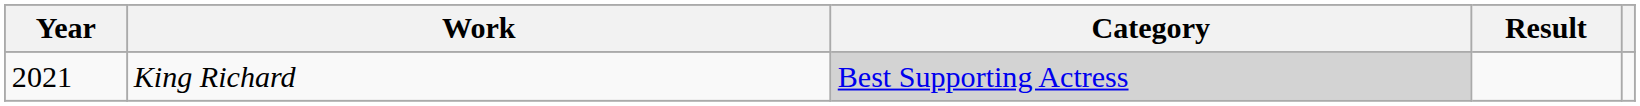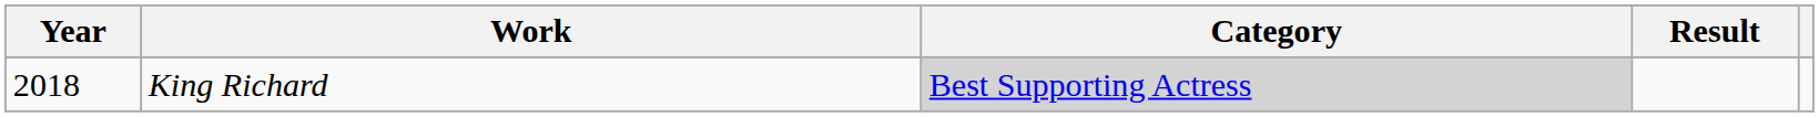 <table class="wikitable">
 <tr>
 <th scope="col" style="width:4em;">Year</th>
 <th scope="col" style="width:28em;">Work</th>
 <th scope="col" style="width:25em;">Category</th>
 <th scope="col" style="width:5em;">Result</th>
 <th></th>
 </tr>
 <tr>
-<td>2021</td>
+<td>2018</td>
 <td><em>King Richard</em></td>
 <td style="background: lightgrey;"><a href='#'>Best Supporting Actress</a></td>
 <td></td>
 <td></td>
 </tr>
 </table>
